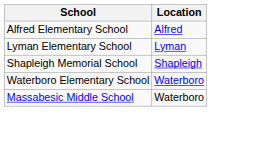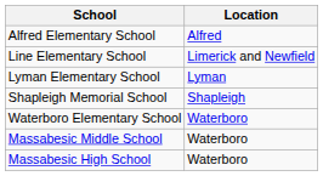 <table class="wikitable">
 <tr>
 <th>School</th>
 <th>Location</th>
 </tr>
 <tr>
 <td>Alfred Elementary School</td>
 <td><a href='#'>Alfred</a></td>
+</tr>
+<tr>
+<td>Line Elementary School</td>
+<td><a href='#'>Limerick</a> and <a href='#'>Newfield</a></td>
 </tr>
 <tr>
 <td>Lyman Elementary School</td>
 <td><a href='#'>Lyman</a></td>
 </tr>
 <tr>
 <td>Shapleigh Memorial School</td>
 <td><a href='#'>Shapleigh</a></td>
 </tr>
 <tr>
 <td>Waterboro Elementary School</td>
 <td><a href='#'>Waterboro</a></td>
 </tr>
 <tr>
 <td><a href='#'>Massabesic Middle School</a></td>
 <td>Waterboro</td>
 </tr>
+<tr>
+<td><a href='#'>Massabesic High School</a></td>
+<td>Waterboro</td>
+</tr>
 </table>
